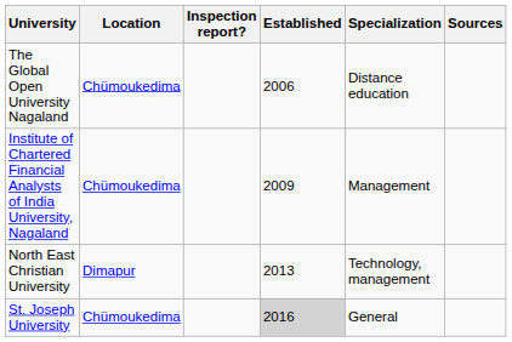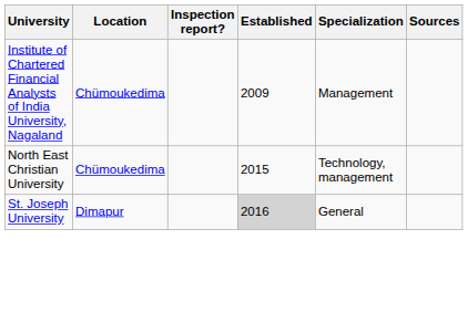 <table class="wikitable sortable collapsible plainrowheaders" border="1" style="text-align:left; width:90%">
 <tr>
 <th scope="col" style="width: 40%;">University</th>
 <th scope="col" style="width: 15%;">Location</th>
 <th scope="col" style="width: 5%;">Inspection report?</th>
 <th scope="col" style="width: 5%;">Established</th>
 <th scope="col" style="width: 15%;">Specialization</th>
 <th scope="col" style="width: 5%;" class="unsortable">Sources</th>
-</tr>
-<tr>
-<td>The Global Open University Nagaland</td>
-<td><a href='#'>Chümoukedima</a></td>
-<td></td>
-<td>2006</td>
-<td>Distance education</td>
-<td></td>
 </tr>
 <tr>
 <td><a href='#'>Institute of Chartered Financial Analysts of India University, Nagaland</a></td>
 <td><a href='#'>Chümoukedima</a></td>
 <td><wbr></td>
 <td>2009</td>
 <td>Management</td>
 <td></td>
 </tr>
 <tr>
 <td>North East Christian University</td>
-<td><a href='#'>Dimapur</a></td>
+<td><a href='#'>Chümoukedima</a></td>
 <td></td>
-<td>2013</td>
+<td>2015</td>
 <td>Technology, management</td>
 <td></td>
 </tr>
 <tr>
 <td><a href='#'>St. Joseph University</a></td>
-<td><a href='#'>Chümoukedima</a></td>
+<td><a href='#'>Dimapur</a></td>
 <td></td>
 <td style="background: lightgrey;">2016</td>
 <td>General</td>
 <td></td>
 </tr>
 </table>
